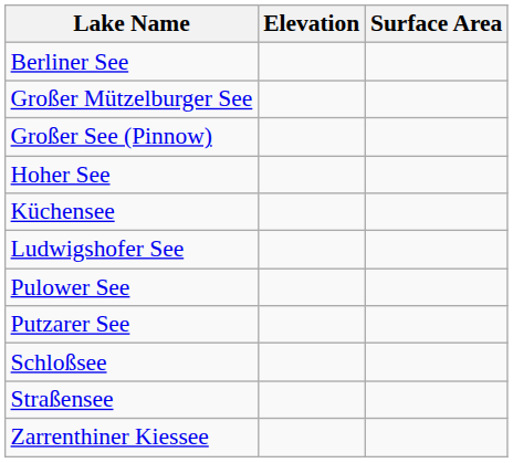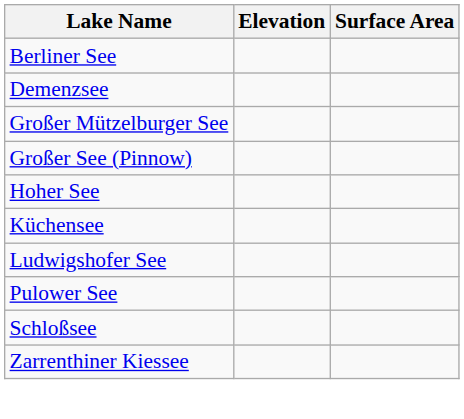 <table class="wikitable sortable">
 <tr>
 <th>Lake Name</th>
 <th>Elevation</th>
 <th>Surface Area</th>
 </tr>
 <tr>
 <td><a href='#'>Berliner See</a></td>
+<td></td>
+<td></td>
+</tr>
+<tr>
+<td><a href='#'>Demenzsee</a></td>
 <td></td>
 <td></td>
 </tr>
 <tr>
 <td><a href='#'>Großer Mützelburger See</a></td>
 <td></td>
 <td></td>
 </tr>
 <tr>
 <td><a href='#'>Großer See (Pinnow)</a></td>
 <td></td>
 <td></td>
 </tr>
 <tr>
 <td><a href='#'>Hoher See</a></td>
 <td></td>
 <td></td>
 </tr>
 <tr>
 <td><a href='#'>Küchensee</a></td>
 <td></td>
 <td></td>
 </tr>
 <tr>
 <td><a href='#'>Ludwigshofer See</a></td>
 <td></td>
 <td></td>
 </tr>
 <tr>
 <td><a href='#'>Pulower See</a></td>
 <td></td>
 <td></td>
 </tr>
 <tr>
-<td><a href='#'>Putzarer See</a></td>
-<td></td>
-<td></td>
-</tr>
-<tr>
 <td><a href='#'>Schloßsee</a></td>
-<td></td>
-<td></td>
-</tr>
-<tr>
-<td><a href='#'>Straßensee</a></td>
 <td></td>
 <td></td>
 </tr>
 <tr>
 <td><a href='#'>Zarrenthiner Kiessee</a></td>
 <td></td>
 <td></td>
 </tr>
 </table>
